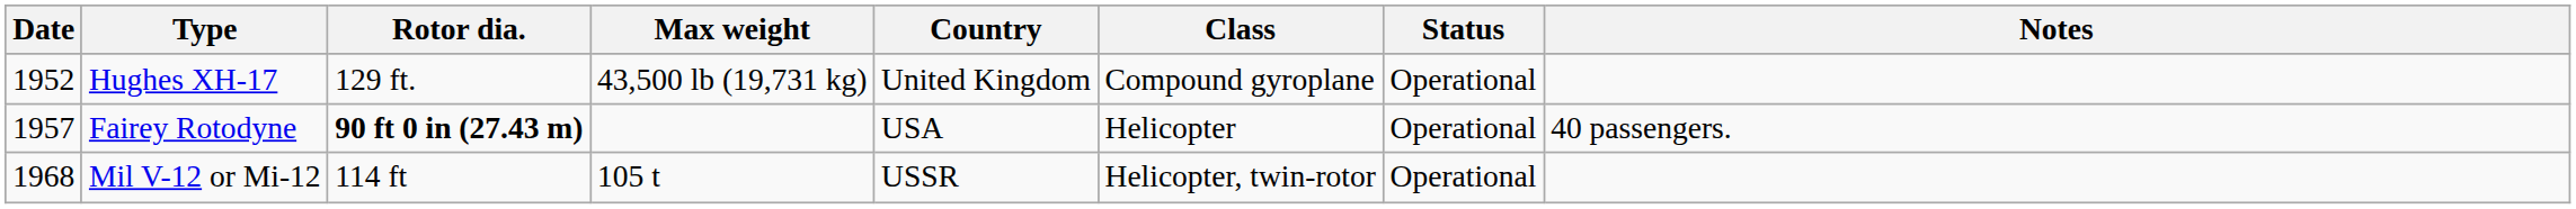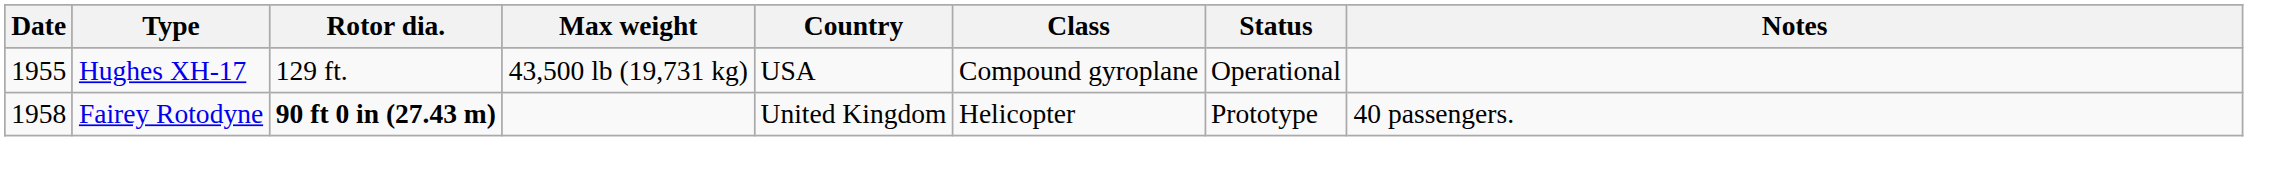 <table class="wikitable sortable">
 <tr>
 <th>Date</th>
 <th>Type</th>
 <th>Rotor dia.</th>
 <th>Max weight</th>
 <th>Country</th>
 <th>Class</th>
 <th>Status</th>
 <th width=40%>Notes</th>
 </tr>
 <tr>
-<td>1952</td>
+<td>1955</td>
 <td><a href='#'>Hughes XH-17</a></td>
 <td>129 ft.</td>
 <td>43,500 lb (19,731 kg)</td>
-<td>United Kingdom</td>
+<td>USA</td>
 <td>Compound gyroplane</td>
 <td>Operational</td>
 <td></td>
 </tr>
 <tr>
-<td>1957</td>
+<td>1958</td>
 <td><a href='#'>Fairey Rotodyne</a></td>
 <td><strong>90 ft 0 in (27.43 m)</strong></td>
 <td></td>
-<td>USA</td>
+<td>United Kingdom</td>
 <td>Helicopter</td>
-<td>Operational</td>
+<td>Prototype</td>
 <td>40 passengers.</td>
 </tr>
-<tr>
-<td>1968</td>
-<td><a href='#'>Mil V-12</a> or Mi-12</td>
-<td>114 ft</td>
-<td>105 t</td>
-<td>USSR</td>
-<td>Helicopter, twin-rotor</td>
-<td>Operational</td>
-<td></td>
-</tr>
 </table>
